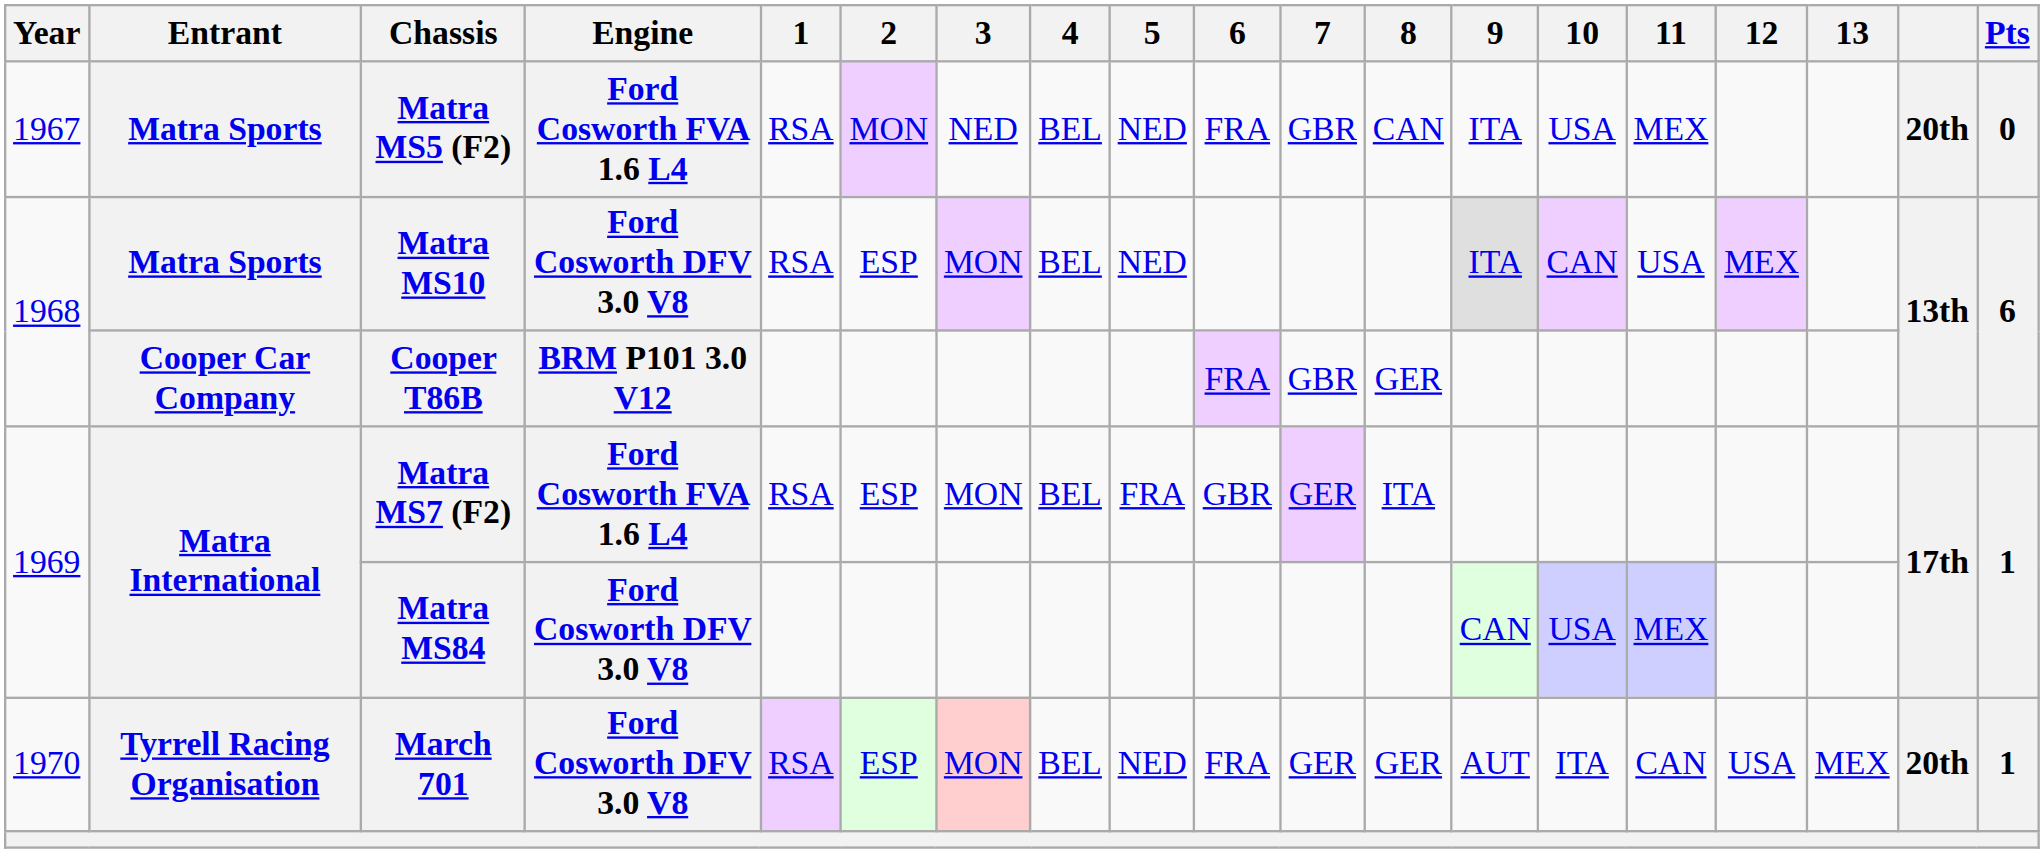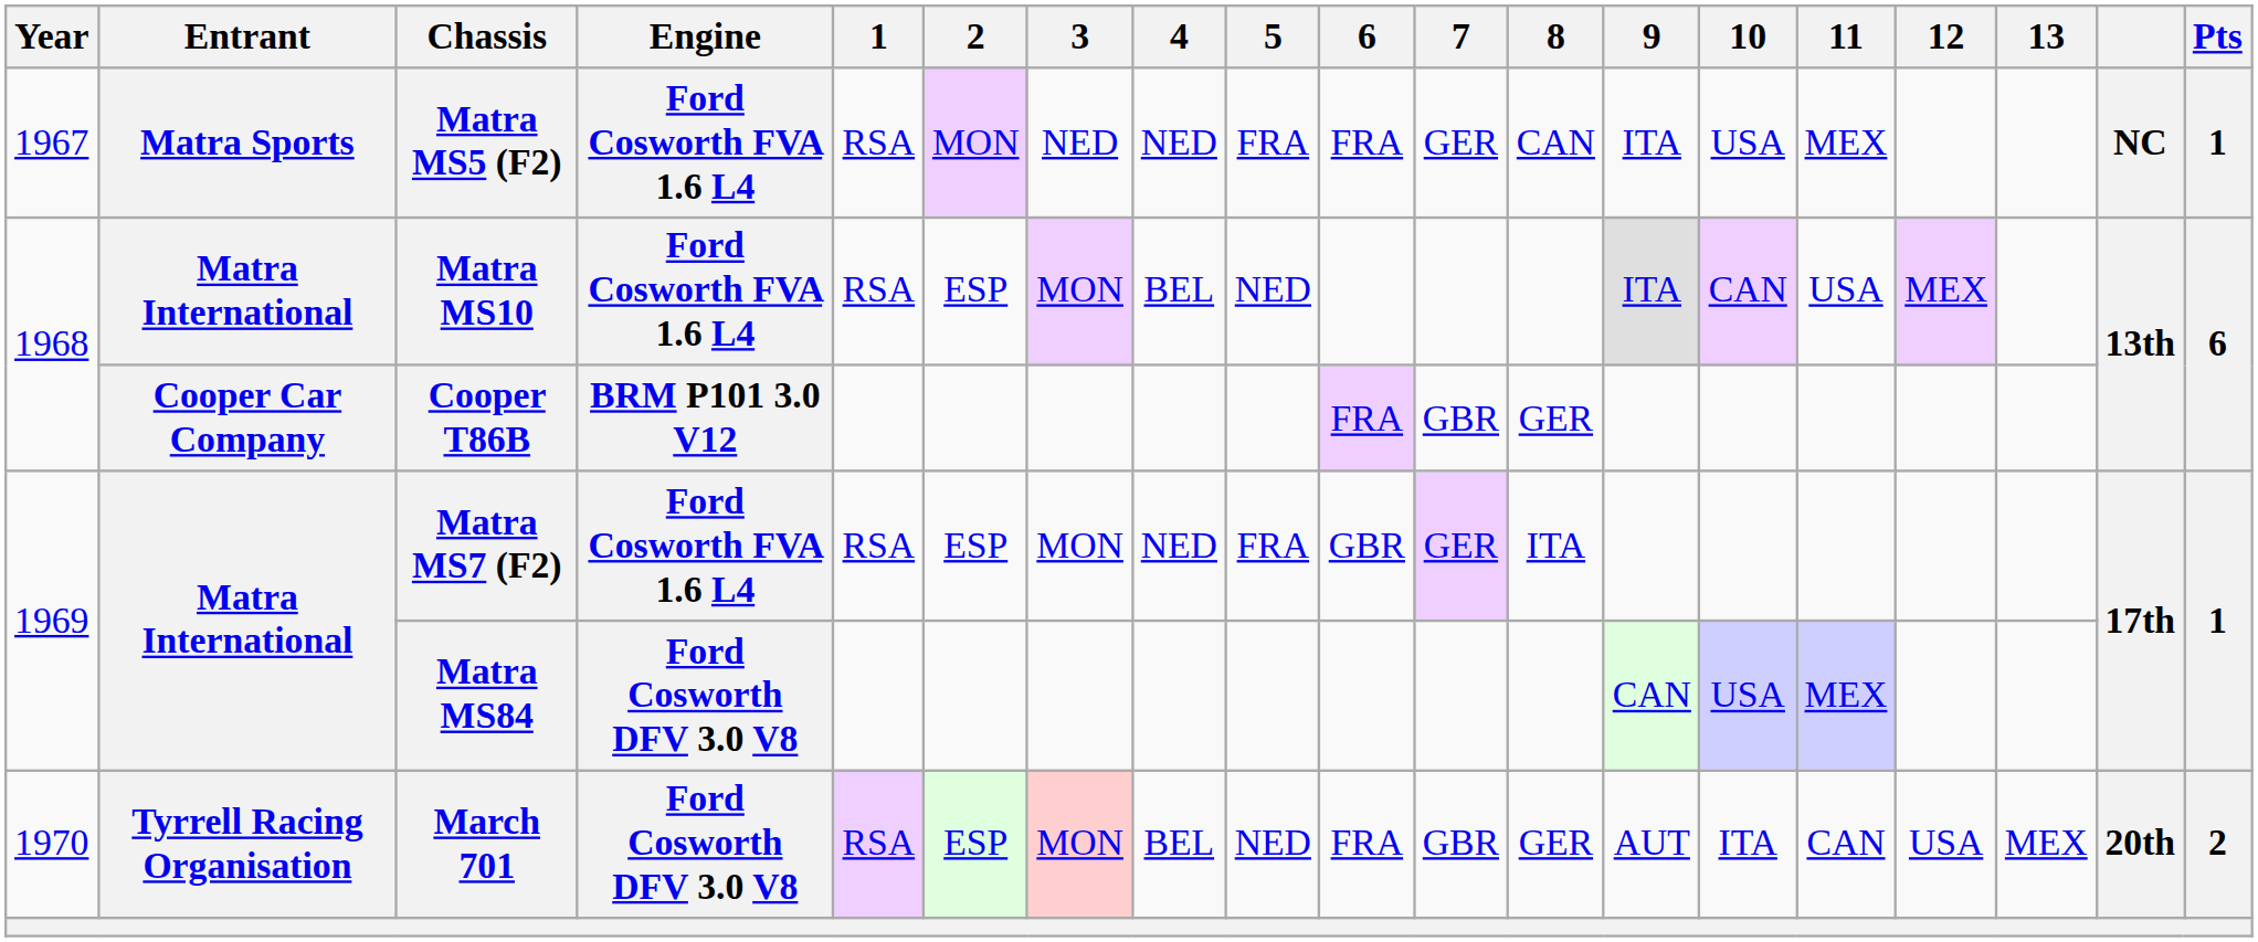 <table class="wikitable" style="text-align:center; font-size:90%">
 <tr>
 <th>Year</th>
 <th>Entrant</th>
 <th>Chassis</th>
 <th>Engine</th>
 <th>1</th>
 <th>2</th>
 <th>3</th>
 <th>4</th>
 <th>5</th>
 <th>6</th>
 <th>7</th>
 <th>8</th>
 <th>9</th>
 <th>10</th>
 <th>11</th>
 <th>12</th>
 <th>13</th>
 <th></th>
 <th><a href='#'>Pts</a></th>
 </tr>
 <tr>
 <td><a href='#'>1967</a></td>
 <th><a href='#'>Matra Sports</a></th>
 <th><a href='#'>Matra</a> <a href='#'>MS5</a> (F2)</th>
 <th><a href='#'>Ford Cosworth FVA</a> 1.6 <a href='#'>L4</a></th>
 <td><a href='#'>RSA</a></td>
 <td style="background:#EFCFFF;"><a href='#'>MON</a><br></td>
 <td><a href='#'>NED</a></td>
-<td><a href='#'>BEL</a></td>
 <td><a href='#'>NED</a></td>
 <td><a href='#'>FRA</a></td>
-<td><a href='#'>GBR</a></td>
+<td><a href='#'>FRA</a></td>
+<td><a href='#'>GER</a></td>
 <td><a href='#'>CAN</a></td>
 <td><a href='#'>ITA</a></td>
 <td><a href='#'>USA</a></td>
 <td><a href='#'>MEX</a></td>
 <td></td>
 <td></td>
-<th>20th</th>
-<th>0</th>
+<th>NC</th>
+<th>1</th>
 </tr>
 <tr>
 <td rowspan=2><a href='#'>1968</a></td>
-<th><a href='#'>Matra Sports</a></th>
+<th><a href='#'>Matra International</a></th>
 <th><a href='#'>Matra</a> <a href='#'>MS10</a></th>
-<th><a href='#'>Ford Cosworth DFV</a> 3.0 <a href='#'>V8</a></th>
+<th><a href='#'>Ford Cosworth FVA</a> 1.6 <a href='#'>L4</a></th>
 <td><a href='#'>RSA</a></td>
 <td><a href='#'>ESP</a></td>
 <td style="background:#EFCFFF;"><a href='#'>MON</a><br></td>
 <td><a href='#'>BEL</a></td>
 <td><a href='#'>NED</a></td>
 <td></td>
 <td></td>
 <td></td>
 <td style="background:#DFDFDF;"><a href='#'>ITA</a><br></td>
 <td style="background:#EFCFFF;"><a href='#'>CAN</a><br></td>
 <td><a href='#'>USA</a></td>
 <td style="background:#EFCFFF;"><a href='#'>MEX</a><br></td>
 <td></td>
 <th rowspan=2>13th</th>
 <th rowspan=2>6</th>
 </tr>
 <tr>
 <th><a href='#'>Cooper Car Company</a></th>
 <th><a href='#'>Cooper</a> <a href='#'>T86B</a></th>
 <th><a href='#'>BRM</a> P101 3.0 <a href='#'>V12</a></th>
 <td></td>
 <td></td>
 <td></td>
 <td></td>
 <td></td>
 <td style="background:#EFCFFF;"><a href='#'>FRA</a><br></td>
 <td><a href='#'>GBR</a></td>
 <td><a href='#'>GER</a></td>
 <td></td>
 <td></td>
 <td></td>
 <td></td>
 <td></td>
 </tr>
 <tr>
 <td rowspan=2><a href='#'>1969</a></td>
 <th rowspan=2><a href='#'>Matra International</a></th>
 <th><a href='#'>Matra</a> <a href='#'>MS7</a> (F2)</th>
 <th><a href='#'>Ford Cosworth FVA</a> 1.6 <a href='#'>L4</a></th>
 <td><a href='#'>RSA</a></td>
 <td><a href='#'>ESP</a></td>
 <td><a href='#'>MON</a></td>
-<td><a href='#'>BEL</a></td>
+<td><a href='#'>NED</a></td>
 <td><a href='#'>FRA</a></td>
 <td><a href='#'>GBR</a></td>
 <td style="background:#EFCFFF;"><a href='#'>GER</a><br></td>
 <td><a href='#'>ITA</a></td>
 <td></td>
 <td></td>
 <td></td>
 <td></td>
 <td></td>
 <th rowspan=2>17th</th>
 <th rowspan=2>1</th>
 </tr>
 <tr>
 <th><a href='#'>Matra</a> <a href='#'>MS84</a></th>
 <th><a href='#'>Ford Cosworth DFV</a> 3.0 <a href='#'>V8</a></th>
 <td></td>
 <td></td>
 <td></td>
 <td></td>
 <td></td>
 <td></td>
 <td></td>
 <td></td>
 <td style="background:#DFFFDF;"><a href='#'>CAN</a><br></td>
 <td style="background:#CFCFFF;"><a href='#'>USA</a><br></td>
 <td style="background:#CFCFFF;"><a href='#'>MEX</a><br></td>
 <td></td>
 <td></td>
 </tr>
 <tr>
 <td><a href='#'>1970</a></td>
 <th><a href='#'>Tyrrell Racing Organisation</a></th>
 <th><a href='#'>March</a> <a href='#'>701</a></th>
 <th><a href='#'>Ford Cosworth DFV</a> 3.0 <a href='#'>V8</a></th>
 <td style="background:#EFCFFF;"><a href='#'>RSA</a><br></td>
 <td style="background:#DFFFDF;"><a href='#'>ESP</a><br></td>
 <td style="background:#FFCFCF;"><a href='#'>MON</a><br></td>
 <td><a href='#'>BEL</a></td>
 <td><a href='#'>NED</a></td>
 <td><a href='#'>FRA</a></td>
-<td><a href='#'>GER</a></td>
+<td><a href='#'>GBR</a></td>
 <td><a href='#'>GER</a></td>
 <td><a href='#'>AUT</a></td>
 <td><a href='#'>ITA</a></td>
 <td><a href='#'>CAN</a></td>
 <td><a href='#'>USA</a></td>
 <td><a href='#'>MEX</a></td>
 <th>20th</th>
-<th>1</th>
+<th>2</th>
 </tr>
 <tr>
 <th colspan="19"></th>
 </tr>
 </table>
